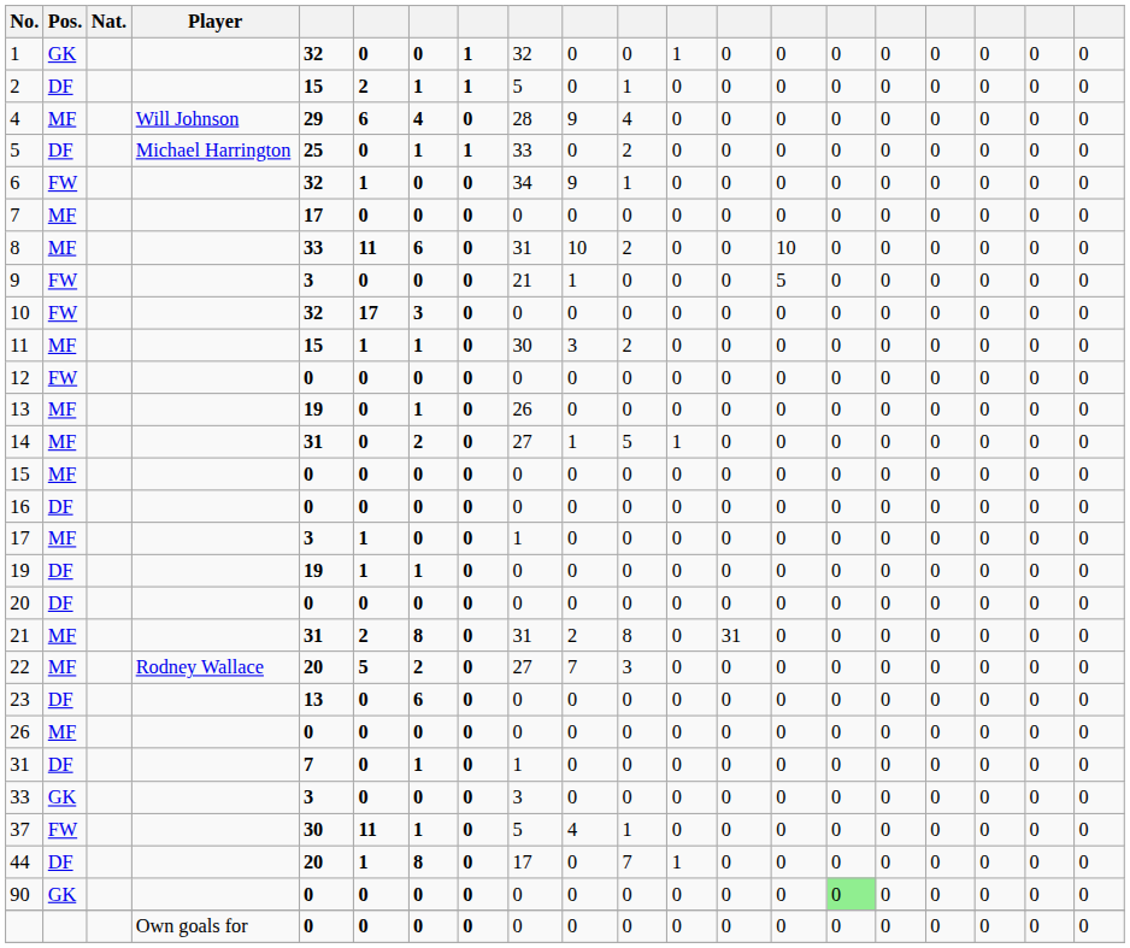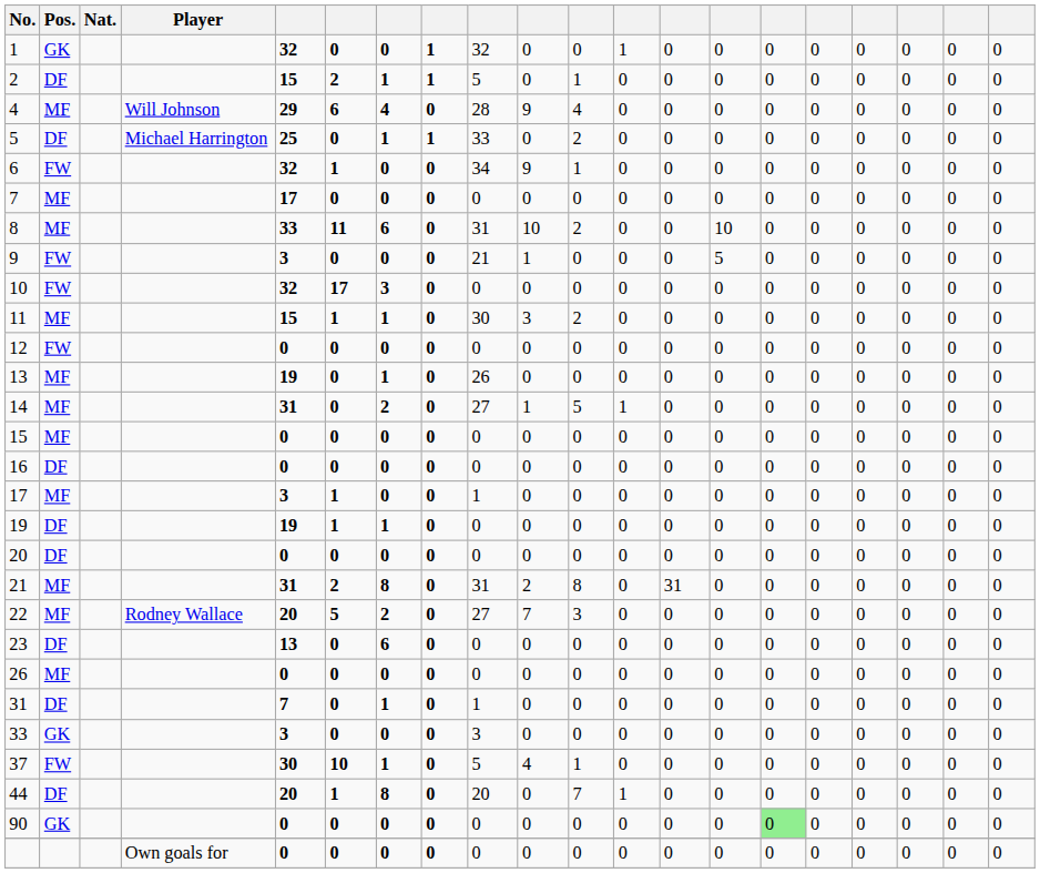 <table class="wikitable sortable" style="font-size: 95%">
 <tr>
 <th width="3%" align=center>No.</th>
 <th width="3%" align=center>Pos.</th>
 <th width="3%" align=center>Nat.</th>
 <th width="15%" align=center>Player</th>
 <th width=60 align=center></th>
 <th width=60 align=center></th>
 <th width=60 align=center></th>
 <th width=60 align=center></th>
 <th width=60 align=center></th>
 <th width=60 align=center></th>
 <th width=60 align=center></th>
 <th width=60 align=center></th>
 <th width=60 align=center></th>
 <th width=60 align=center></th>
 <th width=60 align=center></th>
 <th width=60 align=center></th>
 <th width=60 align=center></th>
 <th width=60 align=center></th>
 <th width=60 align=center></th>
 <th width=60 align=center></th>
 </tr>
 <tr>
 <td>1</td>
 <td><a href='#'>GK</a></td>
 <td></td>
 <td></td>
 <td><strong>32</strong></td>
 <td><strong>0</strong></td>
 <td><strong>0</strong></td>
 <td><strong>1</strong></td>
 <td>32</td>
 <td>0</td>
 <td>0</td>
 <td>1</td>
 <td>0</td>
 <td>0</td>
 <td>0</td>
 <td>0</td>
 <td>0</td>
 <td>0</td>
 <td>0</td>
 <td>0</td>
 </tr>
 <tr>
 <td>2</td>
 <td><a href='#'>DF</a></td>
 <td></td>
 <td></td>
 <td><strong>15</strong></td>
 <td><strong>2</strong></td>
 <td><strong>1</strong></td>
 <td><strong>1</strong></td>
 <td>5</td>
 <td>0</td>
 <td>1</td>
 <td>0</td>
 <td>0</td>
 <td>0</td>
 <td>0</td>
 <td>0</td>
 <td>0</td>
 <td>0</td>
 <td>0</td>
 <td>0</td>
 </tr>
 <tr>
 <td>4</td>
 <td><a href='#'>MF</a></td>
 <td></td>
 <td><a href='#'>Will Johnson</a></td>
 <td><strong>29</strong></td>
 <td><strong>6</strong></td>
 <td><strong>4</strong></td>
 <td><strong>0</strong></td>
 <td>28</td>
 <td>9</td>
 <td>4</td>
 <td>0</td>
 <td>0</td>
 <td>0</td>
 <td>0</td>
 <td>0</td>
 <td>0</td>
 <td>0</td>
 <td>0</td>
 <td>0</td>
 </tr>
 <tr>
 <td>5</td>
 <td><a href='#'>DF</a></td>
 <td></td>
 <td><a href='#'>Michael Harrington</a></td>
 <td><strong>25</strong></td>
 <td><strong>0</strong></td>
 <td><strong>1</strong></td>
 <td><strong>1</strong></td>
 <td>33</td>
 <td>0</td>
 <td>2</td>
 <td>0</td>
 <td>0</td>
 <td>0</td>
 <td>0</td>
 <td>0</td>
 <td>0</td>
 <td>0</td>
 <td>0</td>
 <td>0</td>
 </tr>
 <tr>
 <td>6</td>
 <td><a href='#'>FW</a></td>
 <td></td>
 <td></td>
 <td><strong>32</strong></td>
 <td><strong>1</strong></td>
 <td><strong>0</strong></td>
 <td><strong>0</strong></td>
 <td>34</td>
 <td>9</td>
 <td>1</td>
 <td>0</td>
 <td>0</td>
 <td>0</td>
 <td>0</td>
 <td>0</td>
 <td>0</td>
 <td>0</td>
 <td>0</td>
 <td>0</td>
 </tr>
 <tr>
 <td>7</td>
 <td><a href='#'>MF</a></td>
 <td></td>
 <td></td>
 <td><strong>17</strong></td>
 <td><strong>0</strong></td>
 <td><strong>0</strong></td>
 <td><strong>0</strong></td>
 <td>0</td>
 <td>0</td>
 <td>0</td>
 <td>0</td>
 <td>0</td>
 <td>0</td>
 <td>0</td>
 <td>0</td>
 <td>0</td>
 <td>0</td>
 <td>0</td>
 <td>0</td>
 </tr>
 <tr>
 <td>8</td>
 <td><a href='#'>MF</a></td>
 <td></td>
 <td></td>
 <td><strong>33</strong></td>
 <td><strong>11</strong></td>
 <td><strong>6</strong></td>
 <td><strong>0</strong></td>
 <td>31</td>
 <td>10</td>
 <td>2</td>
 <td>0</td>
 <td>0</td>
 <td>10</td>
 <td>0</td>
 <td>0</td>
 <td>0</td>
 <td>0</td>
 <td>0</td>
 <td>0</td>
 </tr>
 <tr>
 <td>9</td>
 <td><a href='#'>FW</a></td>
 <td></td>
 <td></td>
 <td><strong>3</strong></td>
 <td><strong>0</strong></td>
 <td><strong>0</strong></td>
 <td><strong>0</strong></td>
 <td>21</td>
 <td>1</td>
 <td>0</td>
 <td>0</td>
 <td>0</td>
 <td>5</td>
 <td>0</td>
 <td>0</td>
 <td>0</td>
 <td>0</td>
 <td>0</td>
 <td>0</td>
 </tr>
 <tr>
 <td>10</td>
 <td><a href='#'>FW</a></td>
 <td></td>
 <td></td>
 <td><strong>32</strong></td>
 <td><strong>17</strong></td>
 <td><strong>3</strong></td>
 <td><strong>0</strong></td>
 <td>0</td>
 <td>0</td>
 <td>0</td>
 <td>0</td>
 <td>0</td>
 <td>0</td>
 <td>0</td>
 <td>0</td>
 <td>0</td>
 <td>0</td>
 <td>0</td>
 <td>0</td>
 </tr>
 <tr>
 <td>11</td>
 <td><a href='#'>MF</a></td>
 <td></td>
 <td></td>
 <td><strong>15</strong></td>
 <td><strong>1</strong></td>
 <td><strong>1</strong></td>
 <td><strong>0</strong></td>
 <td>30</td>
 <td>3</td>
 <td>2</td>
 <td>0</td>
 <td>0</td>
 <td>0</td>
 <td>0</td>
 <td>0</td>
 <td>0</td>
 <td>0</td>
 <td>0</td>
 <td>0</td>
 </tr>
 <tr>
 <td>12</td>
 <td><a href='#'>FW</a></td>
 <td></td>
 <td></td>
 <td><strong>0</strong></td>
 <td><strong>0</strong></td>
 <td><strong>0</strong></td>
 <td><strong>0</strong></td>
 <td>0</td>
 <td>0</td>
 <td>0</td>
 <td>0</td>
 <td>0</td>
 <td>0</td>
 <td>0</td>
 <td>0</td>
 <td>0</td>
 <td>0</td>
 <td>0</td>
 <td>0</td>
 </tr>
 <tr>
 <td>13</td>
 <td><a href='#'>MF</a></td>
 <td></td>
 <td></td>
 <td><strong>19</strong></td>
 <td><strong>0</strong></td>
 <td><strong>1</strong></td>
 <td><strong>0</strong></td>
 <td>26</td>
 <td>0</td>
 <td>0</td>
 <td>0</td>
 <td>0</td>
 <td>0</td>
 <td>0</td>
 <td>0</td>
 <td>0</td>
 <td>0</td>
 <td>0</td>
 <td>0</td>
 </tr>
 <tr>
 <td>14</td>
 <td><a href='#'>MF</a></td>
 <td></td>
 <td></td>
 <td><strong>31</strong></td>
 <td><strong>0</strong></td>
 <td><strong>2</strong></td>
 <td><strong>0</strong></td>
 <td>27</td>
 <td>1</td>
 <td>5</td>
 <td>1</td>
 <td>0</td>
 <td>0</td>
 <td>0</td>
 <td>0</td>
 <td>0</td>
 <td>0</td>
 <td>0</td>
 <td>0</td>
 </tr>
 <tr>
 <td>15</td>
 <td><a href='#'>MF</a></td>
 <td></td>
 <td></td>
 <td><strong>0</strong></td>
 <td><strong>0</strong></td>
 <td><strong>0</strong></td>
 <td><strong>0</strong></td>
 <td>0</td>
 <td>0</td>
 <td>0</td>
 <td>0</td>
 <td>0</td>
 <td>0</td>
 <td>0</td>
 <td>0</td>
 <td>0</td>
 <td>0</td>
 <td>0</td>
 <td>0</td>
 </tr>
 <tr>
 <td>16</td>
 <td><a href='#'>DF</a></td>
 <td></td>
 <td></td>
 <td><strong>0</strong></td>
 <td><strong>0</strong></td>
 <td><strong>0</strong></td>
 <td><strong>0</strong></td>
 <td>0</td>
 <td>0</td>
 <td>0</td>
 <td>0</td>
 <td>0</td>
 <td>0</td>
 <td>0</td>
 <td>0</td>
 <td>0</td>
 <td>0</td>
 <td>0</td>
 <td>0</td>
 </tr>
 <tr>
 <td>17</td>
 <td><a href='#'>MF</a></td>
 <td></td>
 <td></td>
 <td><strong>3</strong></td>
 <td><strong>1</strong></td>
 <td><strong>0</strong></td>
 <td><strong>0</strong></td>
 <td>1</td>
 <td>0</td>
 <td>0</td>
 <td>0</td>
 <td>0</td>
 <td>0</td>
 <td>0</td>
 <td>0</td>
 <td>0</td>
 <td>0</td>
 <td>0</td>
 <td>0</td>
 </tr>
 <tr>
 <td>19</td>
 <td><a href='#'>DF</a></td>
 <td></td>
 <td></td>
 <td><strong>19</strong></td>
 <td><strong>1</strong></td>
 <td><strong>1</strong></td>
 <td><strong>0</strong></td>
 <td>0</td>
 <td>0</td>
 <td>0</td>
 <td>0</td>
 <td>0</td>
 <td>0</td>
 <td>0</td>
 <td>0</td>
 <td>0</td>
 <td>0</td>
 <td>0</td>
 <td>0</td>
 </tr>
 <tr>
 <td>20</td>
 <td><a href='#'>DF</a></td>
 <td></td>
 <td></td>
 <td><strong>0</strong></td>
 <td><strong>0</strong></td>
 <td><strong>0</strong></td>
 <td><strong>0</strong></td>
 <td>0</td>
 <td>0</td>
 <td>0</td>
 <td>0</td>
 <td>0</td>
 <td>0</td>
 <td>0</td>
 <td>0</td>
 <td>0</td>
 <td>0</td>
 <td>0</td>
 <td>0</td>
 </tr>
 <tr>
 <td>21</td>
 <td><a href='#'>MF</a></td>
 <td></td>
 <td></td>
 <td><strong>31</strong></td>
 <td><strong>2</strong></td>
 <td><strong>8</strong></td>
 <td><strong>0</strong></td>
 <td>31</td>
 <td>2</td>
 <td>8</td>
 <td>0</td>
 <td>31</td>
 <td>0</td>
 <td>0</td>
 <td>0</td>
 <td>0</td>
 <td>0</td>
 <td>0</td>
 <td>0</td>
 </tr>
 <tr>
 <td>22</td>
 <td><a href='#'>MF</a></td>
 <td></td>
 <td><a href='#'>Rodney Wallace</a></td>
 <td><strong>20</strong></td>
 <td><strong>5</strong></td>
 <td><strong>2</strong></td>
 <td><strong>0</strong></td>
 <td>27</td>
 <td>7</td>
 <td>3</td>
 <td>0</td>
 <td>0</td>
 <td>0</td>
 <td>0</td>
 <td>0</td>
 <td>0</td>
 <td>0</td>
 <td>0</td>
 <td>0</td>
 </tr>
 <tr>
 <td>23</td>
 <td><a href='#'>DF</a></td>
 <td></td>
 <td></td>
 <td><strong>13</strong></td>
 <td><strong>0</strong></td>
 <td><strong>6</strong></td>
 <td><strong>0</strong></td>
 <td>0</td>
 <td>0</td>
 <td>0</td>
 <td>0</td>
 <td>0</td>
 <td>0</td>
 <td>0</td>
 <td>0</td>
 <td>0</td>
 <td>0</td>
 <td>0</td>
 <td>0</td>
 </tr>
 <tr>
 <td>26</td>
 <td><a href='#'>MF</a></td>
 <td></td>
 <td></td>
 <td><strong>0</strong></td>
 <td><strong>0</strong></td>
 <td><strong>0</strong></td>
 <td><strong>0</strong></td>
 <td>0</td>
 <td>0</td>
 <td>0</td>
 <td>0</td>
 <td>0</td>
 <td>0</td>
 <td>0</td>
 <td>0</td>
 <td>0</td>
 <td>0</td>
 <td>0</td>
 <td>0</td>
 </tr>
 <tr>
 <td>31</td>
 <td><a href='#'>DF</a></td>
 <td></td>
 <td></td>
 <td><strong>7</strong></td>
 <td><strong>0</strong></td>
 <td><strong>1</strong></td>
 <td><strong>0</strong></td>
 <td>1</td>
 <td>0</td>
 <td>0</td>
 <td>0</td>
 <td>0</td>
 <td>0</td>
 <td>0</td>
 <td>0</td>
 <td>0</td>
 <td>0</td>
 <td>0</td>
 <td>0</td>
 </tr>
 <tr>
 <td>33</td>
 <td><a href='#'>GK</a></td>
 <td></td>
 <td></td>
 <td><strong>3</strong></td>
 <td><strong>0</strong></td>
 <td><strong>0</strong></td>
 <td><strong>0</strong></td>
 <td>3</td>
 <td>0</td>
 <td>0</td>
 <td>0</td>
 <td>0</td>
 <td>0</td>
 <td>0</td>
 <td>0</td>
 <td>0</td>
 <td>0</td>
 <td>0</td>
 <td>0</td>
 </tr>
 <tr>
 <td>37</td>
 <td><a href='#'>FW</a></td>
 <td></td>
 <td></td>
 <td><strong>30</strong></td>
-<td><strong>11</strong></td>
+<td><strong>10</strong></td>
 <td><strong>1</strong></td>
 <td><strong>0</strong></td>
 <td>5</td>
 <td>4</td>
 <td>1</td>
 <td>0</td>
 <td>0</td>
 <td>0</td>
 <td>0</td>
 <td>0</td>
 <td>0</td>
 <td>0</td>
 <td>0</td>
 <td>0</td>
 </tr>
 <tr>
 <td>44</td>
 <td><a href='#'>DF</a></td>
 <td></td>
 <td></td>
 <td><strong>20</strong></td>
 <td><strong>1</strong></td>
 <td><strong>8</strong></td>
 <td><strong>0</strong></td>
-<td>17</td>
+<td>20</td>
 <td>0</td>
 <td>7</td>
 <td>1</td>
 <td>0</td>
 <td>0</td>
 <td>0</td>
 <td>0</td>
 <td>0</td>
 <td>0</td>
 <td>0</td>
 <td>0</td>
 </tr>
 <tr>
 <td>90</td>
 <td><a href='#'>GK</a></td>
 <td></td>
 <td></td>
 <td><strong>0</strong></td>
 <td><strong>0</strong></td>
 <td><strong>0</strong></td>
 <td><strong>0</strong></td>
 <td>0</td>
 <td>0</td>
 <td>0</td>
 <td>0</td>
 <td>0</td>
 <td>0</td>
 <td style="background: lightgreen;">0</td>
 <td>0</td>
 <td>0</td>
 <td>0</td>
 <td>0</td>
 <td>0</td>
 </tr>
 <tr>
 </tr>
 <tr class="sortbottom">
 <td></td>
 <td></td>
 <td></td>
 <td>Own goals for</td>
 <td><strong>0</strong></td>
 <td><strong>0</strong></td>
 <td><strong>0</strong></td>
 <td><strong>0</strong></td>
 <td>0</td>
 <td>0</td>
 <td>0</td>
 <td>0</td>
 <td>0</td>
 <td>0</td>
 <td>0</td>
 <td>0</td>
 <td>0</td>
 <td>0</td>
 <td>0</td>
 <td>0</td>
 </tr>
 <tr>
 </tr>
 </table>
